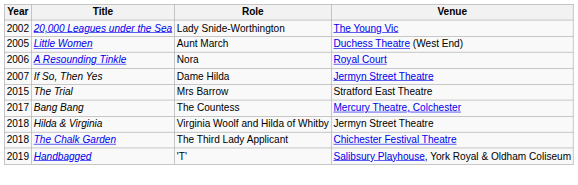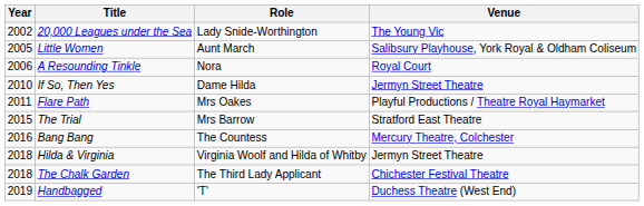 <table class="wikitable">
 <tr>
 <th>Year</th>
 <th>Title</th>
 <th>Role</th>
 <th>Venue</th>
 </tr>
 <tr>
 <td>2002</td>
 <td><a href='#'><em>20,000 Leagues under the Sea</em></a></td>
 <td>Lady Snide-Worthington</td>
 <td><a href='#'>The Young Vic</a></td>
 </tr>
 <tr>
 <td>2005</td>
 <td><em><a href='#'>Little Women</a></em></td>
 <td>Aunt March</td>
-<td><a href='#'>Duchess Theatre</a> (West End)</td>
+<td><a href='#'>Salibsury Playhouse</a>, York Royal & Oldham Coliseum</td>
 </tr>
 <tr>
 <td>2006</td>
 <td><em><a href='#'>A Resounding Tinkle</a></em></td>
 <td>Nora</td>
 <td><a href='#'>Royal Court</a></td>
 </tr>
 <tr>
-<td>2007</td>
+<td>2010</td>
 <td><em>If So, Then Yes</em></td>
 <td>Dame Hilda</td>
 <td><a href='#'>Jermyn Street Theatre</a></td>
+</tr>
+<tr>
+<td>2011</td>
+<td><em><a href='#'>Flare Path</a></em></td>
+<td>Mrs Oakes</td>
+<td>Playful Productions / <a href='#'>Theatre Royal Haymarket</a></td>
 </tr>
 <tr>
 <td>2015</td>
 <td><em>The Trial</em></td>
 <td>Mrs Barrow</td>
 <td>Stratford East Theatre</td>
 </tr>
 <tr>
-<td>2017</td>
+<td>2016</td>
 <td><em>Bang Bang</em></td>
 <td>The Countess</td>
 <td><a href='#'>Mercury Theatre, Colchester</a></td>
 </tr>
 <tr>
 <td>2018</td>
 <td><em>Hilda & Virginia</em></td>
 <td>Virginia Woolf and Hilda of Whitby</td>
 <td>Jermyn Street Theatre</td>
 </tr>
 <tr>
 <td>2018</td>
 <td><em><a href='#'>The Chalk Garden</a></em></td>
 <td>The Third Lady Applicant</td>
 <td><a href='#'>Chichester Festival Theatre</a></td>
 </tr>
 <tr>
 <td>2019</td>
 <td><em><a href='#'>Handbagged</a></em></td>
 <td>'T'</td>
-<td><a href='#'>Salibsury Playhouse</a>, York Royal & Oldham Coliseum</td>
+<td><a href='#'>Duchess Theatre</a> (West End)</td>
 </tr>
 </table>
